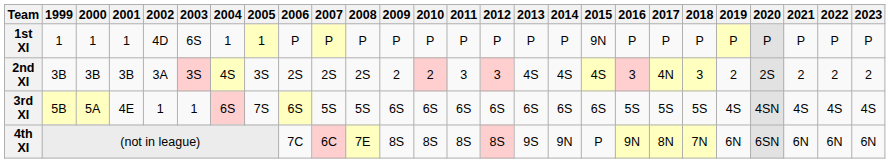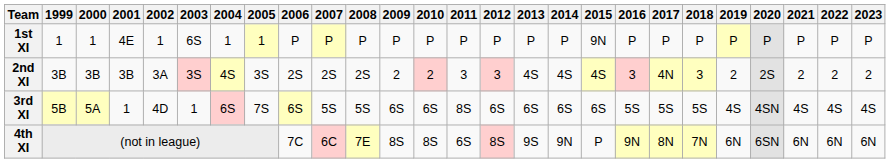 <table class="wikitable" style="font-size:85%; text-align:center;">
 <tr>
 <th scope="col">Team</th>
 <th scope="col">1999</th>
 <th scope="col">2000</th>
 <th scope="col">2001</th>
 <th scope="col">2002</th>
 <th scope="col">2003</th>
 <th scope="col">2004</th>
 <th scope="col">2005</th>
 <th scope="col">2006</th>
 <th scope="col">2007</th>
 <th scope="col">2008</th>
 <th scope="col">2009</th>
 <th scope="col">2010</th>
 <th scope="col">2011</th>
 <th scope="col">2012</th>
 <th scope="col">2013</th>
 <th scope="col">2014</th>
 <th scope="col">2015</th>
 <th scope="col">2016</th>
 <th scope="col">2017</th>
 <th scope="col">2018</th>
 <th scope="col">2019</th>
 <th scope="col">2020</th>
 <th scope="col">2021</th>
 <th scope="col">2022</th>
 <th scope="col">2023</th>
 </tr>
 <tr>
 <th scope="row">1st XI</th>
 <td>1</td>
 <td>1</td>
+<td>4E</td>
 <td>1</td>
-<td>4D</td>
 <td>6S</td>
 <td>1</td>
 <td bgcolor="#ffffbf">1</td>
 <td>P</td>
 <td bgcolor="#ffffbf">P</td>
 <td>P</td>
 <td>P</td>
 <td>P</td>
 <td>P</td>
 <td>P</td>
 <td>P</td>
 <td>P</td>
 <td>9N</td>
 <td>P</td>
 <td>P</td>
 <td>P</td>
 <td bgcolor="#ffffbf">P</td>
 <td bgcolor="#e2e2e2">P</td>
 <td>P</td>
 <td>P</td>
 <td>P</td>
 </tr>
 <tr>
 <th scope="row">2nd XI</th>
 <td>3B</td>
 <td>3B</td>
 <td>3B</td>
 <td>3A</td>
 <td bgcolor="#ffcfcf">3S</td>
 <td bgcolor="#ffffbf">4S</td>
 <td>3S</td>
 <td>2S</td>
 <td>2S</td>
 <td>2S</td>
 <td>2</td>
 <td bgcolor="#ffcfcf">2</td>
 <td>3</td>
 <td bgcolor="#ffcfcf">3</td>
 <td>4S</td>
 <td>4S</td>
 <td bgcolor="#ffffbf">4S</td>
 <td bgcolor="#ffcfcf">3</td>
 <td bgcolor="#ffffbf">4N</td>
 <td bgcolor="#ffffbf">3</td>
 <td>2</td>
 <td bgcolor="#e2e2e2">2S</td>
 <td>2</td>
 <td>2</td>
 <td>2</td>
 </tr>
 <tr>
 <th scope="row">3rd XI</th>
 <td bgcolor="#ffffbf">5B</td>
 <td bgcolor="#ffffbf">5A</td>
-<td>4E</td>
 <td>1</td>
+<td>4D</td>
 <td>1</td>
 <td bgcolor="#ffcfcf">6S</td>
 <td>7S</td>
 <td bgcolor="#ffffbf">6S</td>
 <td>5S</td>
 <td>5S</td>
 <td>6S</td>
 <td>6S</td>
-<td>6S</td>
+<td>8S</td>
 <td>6S</td>
 <td>6S</td>
 <td>6S</td>
 <td>6S</td>
 <td>5S</td>
 <td>5S</td>
 <td>5S</td>
 <td>4S</td>
 <td bgcolor="#e2e2e2">4SN</td>
 <td>4S</td>
 <td>4S</td>
 <td>4S</td>
 </tr>
 <tr>
 <th scope="row">4th XI</th>
 <td bgcolor="#ececec" colspan="7">(not in league)</td>
 <td>7C</td>
 <td bgcolor="#ffcfcf">6C</td>
 <td bgcolor="#ffffbf">7E</td>
 <td>8S</td>
 <td>8S</td>
-<td>8S</td>
+<td>6S</td>
 <td bgcolor="#ffcfcf">8S</td>
 <td>9S</td>
 <td>9N</td>
 <td>P</td>
 <td bgcolor="#ffffbf">9N</td>
 <td bgcolor="#ffffbf">8N</td>
 <td bgcolor="#ffffbf">7N</td>
 <td>6N</td>
 <td bgcolor="#e2e2e2">6SN</td>
 <td>6N</td>
 <td>6N</td>
 <td>6N</td>
 </tr>
 </table>
